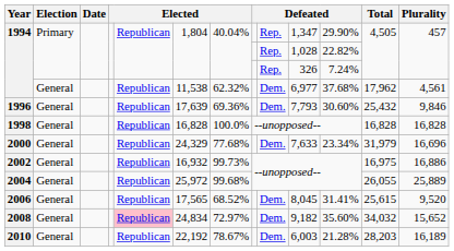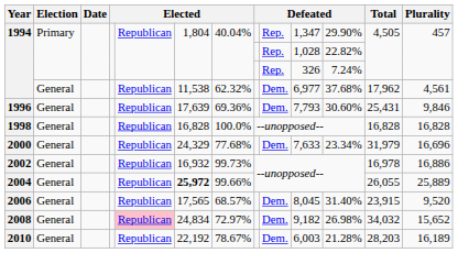 <table class=wikitable>
 <tr>
 <th>Year</th>
 <th>Election</th>
 <th>Date</th>
 <th ! colspan="4">Elected</th>
 <th ! colspan="4">Defeated</th>
 <th>Total</th>
 <th>Plurality</th>
 </tr>
 <tr>
 <th rowspan="4" valign="top">1994</th>
 <td rowspan="3" valign="top">Primary</td>
 <td rowspan="3" valign="top"></td>
 <td rowspan="3" valign="top"></td>
 <td rowspan="3" valign="top" ><a href='#'>Republican</a></td>
 <td rowspan="3" valign="top" align="right">1,804</td>
 <td rowspan="3" valign="top" align="right">40.04%</td>
 <td valign="top"></td>
 <td valign="top" ><a href='#'>Rep.</a></td>
 <td valign="top" align="right">1,347</td>
 <td valign="top" align="right">29.90%</td>
 <td rowspan="3" valign="top" align="right">4,505</td>
 <td rowspan="3" valign="top" align="right">457</td>
 </tr>
 <tr>
 <td valign="top"></td>
 <td valign="top" ><a href='#'>Rep.</a></td>
 <td valign="top" align="right">1,028</td>
 <td valign="top" align="right">22.82%</td>
 </tr>
 <tr>
 <td valign="top"></td>
 <td valign="top" ><a href='#'>Rep.</a></td>
 <td valign="top" align="right">326</td>
 <td valign="top" align="right">7.24%</td>
 </tr>
 <tr>
 <td valign="top">General</td>
 <td valign="top"></td>
 <td valign="top"></td>
 <td valign="top" ><a href='#'>Republican</a></td>
 <td valign="top" align="right">11,538</td>
 <td valign="top" align="right">62.32%</td>
 <td valign="top"></td>
 <td valign="top" ><a href='#'>Dem.</a></td>
 <td valign="top" align="right">6,977</td>
 <td valign="top" align="right">37.68%</td>
 <td valign="top" align="right">17,962</td>
 <td valign="top" align="right">4,561</td>
 </tr>
 <tr>
 <th valign="top">1996</th>
 <td valign="top">General</td>
 <td valign="top"></td>
 <td valign="top"></td>
 <td valign="top" ><a href='#'>Republican</a></td>
 <td valign="top" align="right">17,639</td>
 <td valign="top" align="right">69.36%</td>
 <td valign="top"></td>
 <td valign="top" ><a href='#'>Dem.</a></td>
 <td valign="top" align="right">7,793</td>
 <td valign="top" align="right">30.60%</td>
-<td valign="top" align="right">25,432</td>
+<td valign="top" align="right">25,431</td>
 <td valign="top" align="right">9,846</td>
 </tr>
 <tr>
 <th valign="top">1998</th>
 <td valign="top">General</td>
 <td valign="top"></td>
 <td valign="top"></td>
 <td valign="top" ><a href='#'>Republican</a></td>
 <td valign="top" align="right">16,828</td>
 <td valign="top" align="right">100.0%</td>
 <td valign="top" colspan="4"><em>--unopposed--</em></td>
 <td valign="top" align="right">16,828</td>
 <td valign="top" align="right">16,828</td>
 </tr>
 <tr>
 <th valign="top">2000</th>
 <td valign="top">General</td>
 <td valign="top"></td>
 <td valign="top"></td>
 <td valign="top" ><a href='#'>Republican</a></td>
 <td valign="top" align="right">24,329</td>
 <td valign="top" align="right">77.68%</td>
 <td valign="top"></td>
 <td valign="top" ><a href='#'>Dem.</a></td>
 <td valign="top" align="right">7,633</td>
 <td valign="top" align="right">23.34%</td>
 <td valign="top" align="right">31,979</td>
 <td valign="top" align="right">16,696</td>
 </tr>
 <tr>
 <th valign="top">2002</th>
 <td valign="top">General</td>
 <td valign="top"></td>
 <td valign="top"></td>
 <td valign="top" ><a href='#'>Republican</a></td>
 <td valign="top" align="right">16,932</td>
 <td valign="top" align="right">99.73%</td>
 <td rowspan="2"  colspan="4"><em>--unopposed--</em></td>
-<td valign="top" align="right">16,975</td>
+<td valign="top" align="right">16,978</td>
 <td valign="top" align="right">16,886</td>
 </tr>
 <tr>
 <th valign="top">2004</th>
 <td valign="top">General</td>
 <td valign="top"></td>
 <td valign="top"></td>
 <td valign="top" ><a href='#'>Republican</a></td>
-<td valign="top" align="right">25,972</td>
-<td valign="top" align="right">99.68%</td>
+<td valign="top" align="right"><strong>25,972</strong></td>
+<td valign="top" align="right">99.66%</td>
 <td valign="top" align="right">26,055</td>
 <td valign="top" align="right">25,889</td>
 </tr>
 <tr>
 <th valign="top">2006</th>
 <td valign="top">General</td>
 <td valign="top"></td>
 <td valign="top"></td>
 <td valign="top" ><a href='#'>Republican</a></td>
 <td valign="top" align="right">17,565</td>
-<td valign="top" align="right">68.52%</td>
+<td valign="top" align="right">68.57%</td>
 <td valign="top"></td>
 <td valign="top" ><a href='#'>Dem.</a></td>
 <td valign="top" align="right">8,045</td>
-<td valign="top" align="right">31.41%</td>
-<td valign="top" align="right">25,615</td>
+<td valign="top" align="right">31.40%</td>
+<td valign="top" align="right">23,915</td>
 <td valign="top" align="right">9,520</td>
 </tr>
 <tr>
 <th valign="top">2008</th>
 <td valign="top">General</td>
 <td valign="top"></td>
 <td valign="top"></td>
 <td valign="top"  style="background: pink;"><a href='#'>Republican</a></td>
 <td valign="top" align="right">24,834</td>
 <td valign="top" align="right">72.97%</td>
 <td valign="top"></td>
 <td valign="top" ><a href='#'>Dem.</a></td>
 <td valign="top" align="right">9,182</td>
-<td valign="top" align="right">35.60%</td>
+<td valign="top" align="right">26.98%</td>
 <td valign="top" align="right">34,032</td>
 <td valign="top" align="right">15,652</td>
 </tr>
 <tr>
 <th valign="top">2010</th>
 <td valign="top">General</td>
 <td valign="top"></td>
 <td valign="top"></td>
 <td valign="top" ><a href='#'>Republican</a></td>
 <td valign="top" align="right">22,192</td>
 <td valign="top" align="right">78.67%</td>
 <td valign="top"></td>
 <td valign="top" ><a href='#'>Dem.</a></td>
 <td valign="top" align="right">6,003</td>
 <td valign="top" align="right">21.28%</td>
 <td valign="top" align="right">28,203</td>
 <td valign="top" align="right">16,189</td>
 </tr>
 </table>
